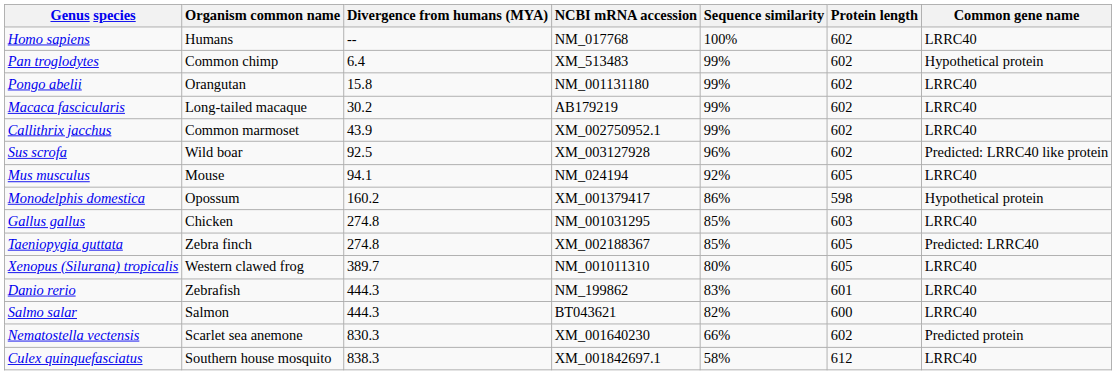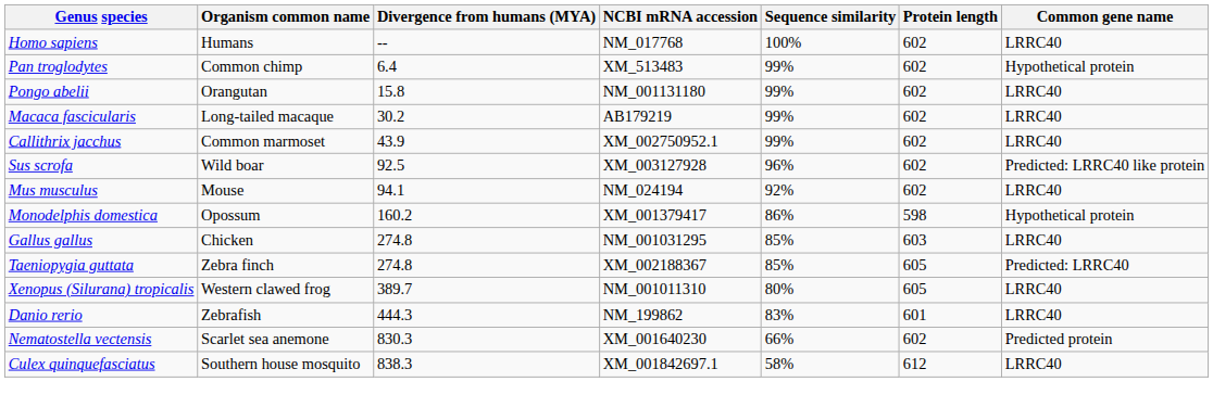 <table class="wikitable sortable">
 <tr>
 <th><a href='#'>Genus</a> <a href='#'>species</a></th>
 <th>Organism common name</th>
 <th>Divergence from humans (MYA) </th>
 <th>NCBI mRNA accession</th>
 <th>Sequence similarity </th>
 <th>Protein length</th>
 <th>Common gene name</th>
 </tr>
 <tr>
 <td><em><a href='#'>Homo sapiens</a></em></td>
 <td>Humans</td>
 <td>--</td>
 <td>NM_017768</td>
 <td>100%</td>
 <td>602</td>
 <td>LRRC40</td>
 </tr>
 <tr>
 <td><em><a href='#'>Pan troglodytes</a></em></td>
 <td>Common chimp</td>
 <td>6.4</td>
 <td>XM_513483</td>
 <td>99%</td>
 <td>602</td>
 <td>Hypothetical protein</td>
 </tr>
 <tr>
 <td><em><a href='#'>Pongo abelii</a></em> </td>
 <td>Orangutan</td>
 <td>15.8</td>
 <td>NM_001131180</td>
 <td>99%</td>
 <td>602</td>
 <td>LRRC40</td>
 </tr>
 <tr>
 <td><em><a href='#'>Macaca fascicularis</a></em> </td>
 <td>Long-tailed macaque</td>
 <td>30.2</td>
 <td>AB179219</td>
 <td>99%</td>
 <td>602</td>
 <td>LRRC40</td>
 </tr>
 <tr>
 <td><em><a href='#'>Callithrix jacchus</a></em> </td>
 <td>Common marmoset</td>
 <td>43.9</td>
 <td>XM_002750952.1</td>
 <td>99%</td>
 <td>602</td>
 <td>LRRC40</td>
 </tr>
 <tr>
 <td><em><a href='#'>Sus scrofa</a></em> </td>
 <td>Wild boar</td>
 <td>92.5</td>
 <td>XM_003127928</td>
 <td>96%</td>
 <td>602</td>
 <td>Predicted: LRRC40 like protein</td>
 </tr>
 <tr>
 <td><em><a href='#'>Mus musculus</a></em> </td>
 <td>Mouse</td>
 <td>94.1</td>
 <td>NM_024194</td>
 <td>92%</td>
-<td>605</td>
+<td>602</td>
 <td>LRRC40</td>
 </tr>
 <tr>
 <td><em><a href='#'>Monodelphis domestica</a></em> </td>
 <td>Opossum</td>
 <td>160.2</td>
 <td>XM_001379417</td>
 <td>86%</td>
 <td>598</td>
 <td>Hypothetical protein</td>
 </tr>
 <tr>
 <td><em><a href='#'>Gallus gallus</a></em> </td>
 <td>Chicken</td>
 <td>274.8</td>
 <td>NM_001031295</td>
 <td>85%</td>
 <td>603</td>
 <td>LRRC40</td>
 </tr>
 <tr>
 <td><em><a href='#'>Taeniopygia guttata</a></em> </td>
 <td>Zebra finch</td>
 <td>274.8</td>
 <td>XM_002188367</td>
 <td>85%</td>
 <td>605</td>
 <td>Predicted: LRRC40</td>
 </tr>
 <tr>
 <td><em><a href='#'>Xenopus (Silurana) tropicalis</a></em> </td>
 <td>Western clawed frog</td>
 <td>389.7</td>
 <td>NM_001011310</td>
 <td>80%</td>
 <td>605</td>
 <td>LRRC40</td>
 </tr>
 <tr>
 <td><em><a href='#'>Danio rerio</a></em> </td>
 <td>Zebrafish</td>
 <td>444.3</td>
 <td>NM_199862</td>
 <td>83%</td>
 <td>601</td>
 <td>LRRC40</td>
 </tr>
 <tr>
-<td><em><a href='#'>Salmo salar</a></em> </td>
-<td>Salmon</td>
-<td>444.3</td>
-<td>BT043621</td>
-<td>82%</td>
-<td>600</td>
-<td>LRRC40</td>
-</tr>
-<tr>
 <td><em><a href='#'>Nematostella vectensis</a></em> </td>
 <td>Scarlet sea anemone</td>
 <td>830.3</td>
 <td>XM_001640230</td>
 <td>66%</td>
 <td>602</td>
 <td>Predicted protein</td>
 </tr>
 <tr>
 <td><em><a href='#'>Culex quinquefasciatus</a></em> </td>
 <td>Southern house mosquito</td>
 <td>838.3</td>
 <td>XM_001842697.1</td>
 <td>58%</td>
 <td>612</td>
 <td>LRRC40</td>
 </tr>
 </table>
